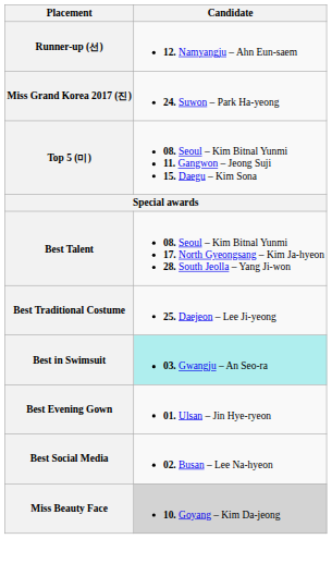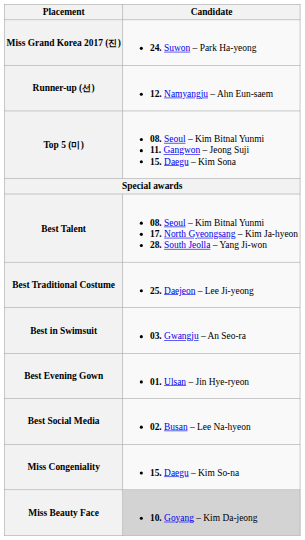 <table class="wikitable" style="font-size: 95%">
 <tr>
 <th>Placement</th>
 <th>Candidate</th>
 </tr>
 <tr>
+<th>Miss Grand Korea 2017 (진)</th>
+<td><br><ul><li><strong>24. </strong> <a href='#'>Suwon</a> – Park Ha-yeong</li></ul></td>
+</tr>
+<tr>
 <th>Runner-up (선)</th>
 <td><br><ul><li><strong>12.</strong> <a href='#'>Namyangju</a> – Ahn Eun-saem</li></ul></td>
-</tr>
-<tr>
-<th>Miss Grand Korea 2017 (진)</th>
-<td><br><ul><li><strong>24. </strong> <a href='#'>Suwon</a> – Park Ha-yeong</li></ul></td>
 </tr>
 <tr>
 <th>Top 5 (미)</th>
 <td><br><ul><li><strong>08.</strong> <a href='#'>Seoul</a> – Kim Bitnal Yunmi</li><li><strong>11.</strong> <a href='#'>Gangwon</a> – Jeong Suji</li><li><strong>15.</strong> <a href='#'>Daegu</a> – Kim Sona</li></ul></td>
 </tr>
 <tr>
 <th colspan=2>Special awards</th>
 </tr>
 <tr>
 <th>Best Talent</th>
 <td><br><ul><li><strong>08.</strong> <a href='#'>Seoul</a> – Kim Bitnal Yunmi</li><li><strong>17.</strong> <a href='#'>North Gyeongsang</a> – Kim Ja-hyeon</li><li><strong>28.</strong> <a href='#'>South Jeolla</a> – Yang Ji-won</li></ul></td>
 </tr>
 <tr>
 <th>Best Traditional Costume</th>
 <td><br><ul><li><strong>25.</strong> <a href='#'>Daejeon</a> – Lee Ji-yeong</li></ul></td>
 </tr>
 <tr>
 <th>Best in Swimsuit</th>
-<td style="background: paleturquoise;"><br><ul><li><strong>03.</strong> <a href='#'>Gwangju</a> – An Seo-ra</li></ul></td>
+<td><br><ul><li><strong>03.</strong> <a href='#'>Gwangju</a> – An Seo-ra</li></ul></td>
 </tr>
 <tr>
 <th>Best Evening Gown</th>
 <td><br><ul><li><strong>01.</strong> <a href='#'>Ulsan</a> – Jin Hye-ryeon</li></ul></td>
 </tr>
 <tr>
 <th>Best Social Media</th>
 <td><br><ul><li><strong>02.</strong> <a href='#'>Busan</a> – Lee Na-hyeon</li></ul></td>
 </tr>
 <tr>
+<th>Miss Congeniality</th>
+<td><br><ul><li><strong>15.</strong> <a href='#'>Daegu</a> – Kim So-na</li></ul></td>
+</tr>
+<tr>
 <th>Miss Beauty Face</th>
 <td style="background: lightgrey;"><br><ul><li><strong>10.</strong> <a href='#'>Goyang</a> – Kim Da-jeong</li></ul></td>
 </tr>
 </table>
